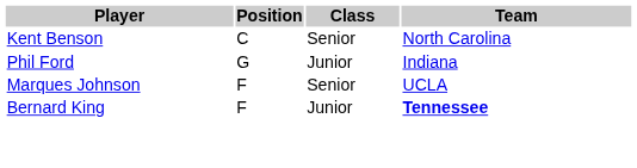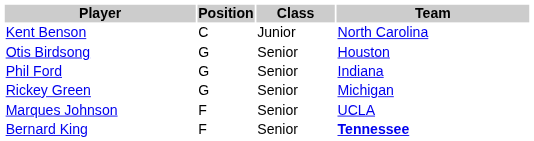 <table style="width:600px" "border:'1' 'solid' 'gray'">
 <tr>
 <th bgcolor="#CCCCCC" style="width:40%">Player</th>
 <th bgcolor="#CCCCCC" style="width:4%">Position</th>
 <th bgcolor="#CCCCCC" style="width:16%">Class</th>
 <th bgcolor="#CCCCCC" style="width:40%">Team</th>
 </tr>
 <tr>
 <td><a href='#'>Kent Benson</a></td>
 <td>C</td>
+<td>Junior</td>
+<td><a href='#'>North Carolina</a></td>
+</tr>
+<tr>
+<td><a href='#'>Otis Birdsong</a></td>
+<td>G</td>
 <td>Senior</td>
-<td><a href='#'>North Carolina</a></td>
+<td><a href='#'>Houston</a></td>
 </tr>
 <tr>
 <td><a href='#'>Phil Ford</a></td>
 <td>G</td>
-<td>Junior</td>
+<td>Senior</td>
 <td><a href='#'>Indiana</a></td>
+</tr>
+<tr>
+<td><a href='#'>Rickey Green</a></td>
+<td>G</td>
+<td>Senior</td>
+<td><a href='#'>Michigan</a></td>
 </tr>
 <tr>
 <td><a href='#'>Marques Johnson</a></td>
 <td>F</td>
 <td>Senior</td>
 <td><a href='#'>UCLA</a></td>
 </tr>
 <tr>
 <td><a href='#'>Bernard King</a></td>
 <td>F</td>
-<td>Junior</td>
+<td>Senior</td>
 <td><strong><a href='#'>Tennessee</a></strong></td>
 </tr>
 </table>
